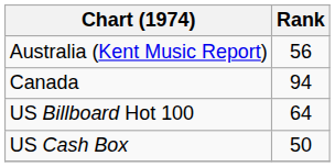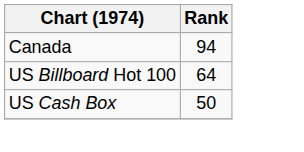 <table class="wikitable sortable">
 <tr>
 <th>Chart (1974)</th>
 <th style="text-align:center;">Rank</th>
-</tr>
-<tr>
-<td>Australia (<a href='#'>Kent Music Report</a>)</td>
-<td style="text-align:center;">56</td>
 </tr>
 <tr>
 <td>Canada </td>
 <td style="text-align:center;">94</td>
 </tr>
 <tr>
 <td>US <em>Billboard</em> Hot 100</td>
 <td style="text-align:center;">64</td>
 </tr>
 <tr>
 <td>US <em>Cash Box</em> </td>
 <td style="text-align:center;">50</td>
 </tr>
 <tr>
 </tr>
 </table>
